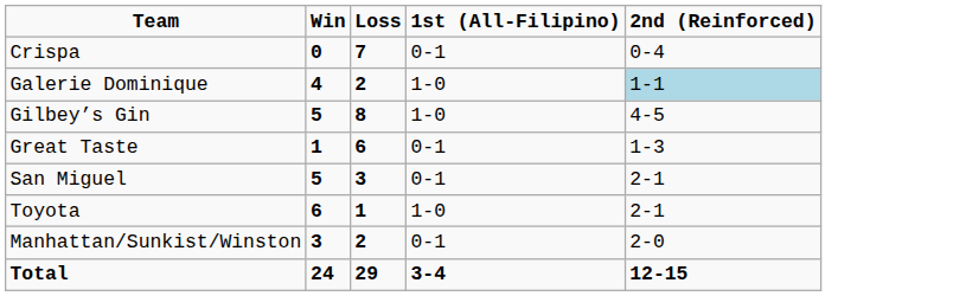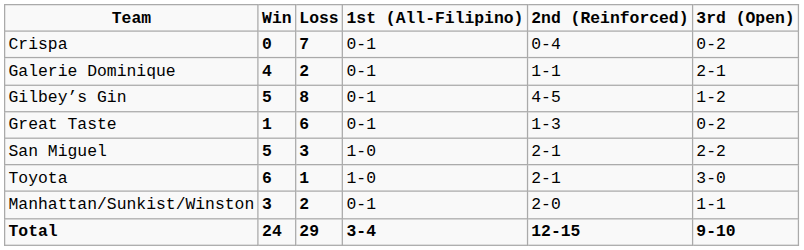 <table class=wikitable sortable>
 <tr align=center>
 <td><strong>Team</strong></td>
 <td><strong>Win</strong></td>
 <td><strong>Loss</strong></td>
 <td><strong>1st (All-Filipino)</strong></td>
 <td><strong>2nd (Reinforced)</strong></td>
+<td><strong>3rd (Open)</strong></td>
 </tr>
 <tr>
 <td>Crispa</td>
 <td><strong>0</strong></td>
 <td><strong>7</strong></td>
 <td>0-1</td>
 <td>0-4</td>
+<td>0-2</td>
 </tr>
 <tr>
 <td>Galerie Dominique</td>
 <td><strong>4</strong></td>
 <td><strong>2</strong></td>
-<td>1-0</td>
-<td style="background: lightblue;">1-1</td>
+<td>0-1</td>
+<td>1-1</td>
+<td>2-1</td>
 </tr>
 <tr>
 <td>Gilbey’s Gin</td>
 <td><strong>5</strong></td>
 <td><strong>8</strong></td>
-<td>1-0</td>
+<td>0-1</td>
 <td>4-5</td>
+<td>1-2</td>
 </tr>
 <tr>
 <td>Great Taste</td>
 <td><strong>1</strong></td>
 <td><strong>6</strong></td>
 <td>0-1</td>
 <td>1-3</td>
+<td>0-2</td>
 </tr>
 <tr>
 <td>San Miguel</td>
 <td><strong>5</strong></td>
 <td><strong>3</strong></td>
-<td>0-1</td>
+<td>1-0</td>
 <td>2-1</td>
+<td>2-2</td>
 </tr>
 <tr>
 <td>Toyota</td>
 <td><strong>6</strong></td>
 <td><strong>1</strong></td>
 <td>1-0</td>
 <td>2-1</td>
+<td>3-0</td>
 </tr>
 <tr>
 <td>Manhattan/Sunkist/Winston</td>
 <td><strong>3</strong></td>
 <td><strong>2</strong></td>
 <td>0-1</td>
 <td>2-0</td>
+<td>1-1</td>
 </tr>
 <tr>
 <td><strong>Total</strong></td>
 <td><strong>24</strong></td>
 <td><strong>29</strong></td>
 <td><strong>3-4</strong></td>
 <td><strong>12-15</strong></td>
+<td><strong>9-10</strong></td>
 </tr>
 </table>
